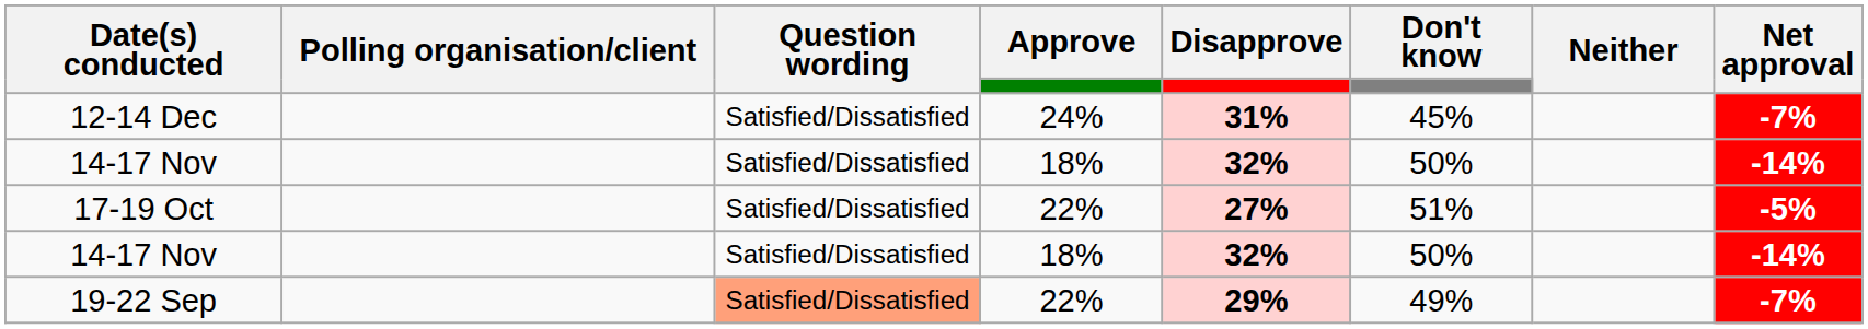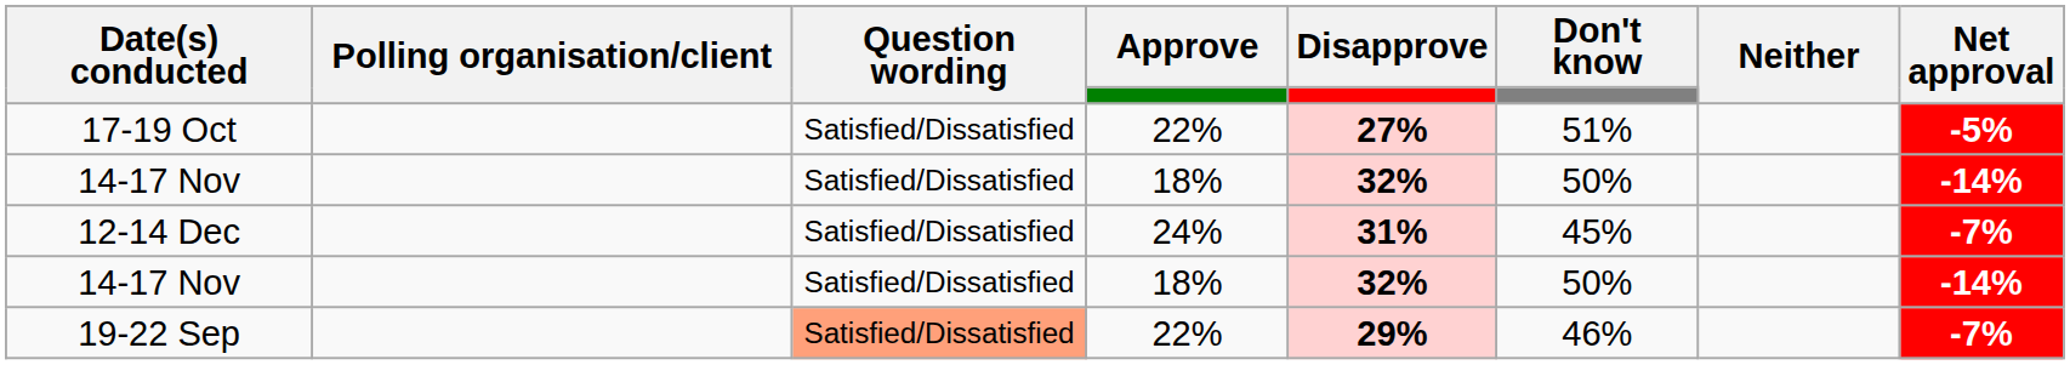 <table class="wikitable collapsible sortable" style="text-align:center;font-size:95%;line-height:14px;">
 <tr>
 <th style="width:125px;" rowspan="2">Date(s)<br>conducted</th>
 <th style="width:200px;" rowspan="2">Polling organisation/client</th>
 <th style="width:120px;" rowspan="2">Question<br>wording</th>
 <th class="unsortable" style="width:80px;">Approve</th>
 <th class="unsortable" style="width: 80px;">Disapprove</th>
 <th class="unsortable" style="width:80px;">Don't know</th>
 <th class="unsortable" style="width:80px;"rowspan="2">Neither</th>
 <th class="unsortable" style="width:20px;" rowspan="2">Net approval</th>
 </tr>
 <tr>
 <th class="unsortable" style="background:green;width:60px;"></th>
 <th class="unsortable" style="background:red;width:60px;"></th>
 <th class="unsortable" style="background:grey;width:60px;"></th>
+</tr>
+<tr>
+<td>17-19 Oct</td>
+<td></td>
+<td><small>Satisfied/Dissatisfied</small></td>
+<td>22%</td>
+<td style="background:#FFD2D2"><strong>27%</strong></td>
+<td>51%</td>
+<td></td>
+<td style="background:red;color:white;"><strong>-5%</strong></td>
+</tr>
+<tr>
+<td>14-17 Nov</td>
+<td></td>
+<td><small>Satisfied/Dissatisfied</small></td>
+<td>18%</td>
+<td style="background:#FFD2D2"><strong>32%</strong></td>
+<td>50%</td>
+<td></td>
+<td style="background:red;color:white;"><strong>-14%</strong></td>
 </tr>
 <tr>
 <td>12-14 Dec</td>
 <td></td>
 <td><small>Satisfied/Dissatisfied</small></td>
 <td>24%</td>
 <td style="background:#FFD2D2"><strong>31%</strong></td>
 <td>45%</td>
 <td></td>
 <td style="background:red;color:white;"><strong>-7%</strong></td>
 </tr>
 <tr>
 <td>14-17 Nov</td>
 <td></td>
 <td><small>Satisfied/Dissatisfied</small></td>
 <td>18%</td>
 <td style="background:#FFD2D2"><strong>32%</strong></td>
 <td>50%</td>
 <td></td>
 <td style="background:red;color:white;"><strong>-14%</strong></td>
 </tr>
 <tr>
-<td>17-19 Oct</td>
-<td></td>
-<td><small>Satisfied/Dissatisfied</small></td>
-<td>22%</td>
-<td style="background:#FFD2D2"><strong>27%</strong></td>
-<td>51%</td>
-<td></td>
-<td style="background:red;color:white;"><strong>-5%</strong></td>
-</tr>
-<tr>
-<td>14-17 Nov</td>
-<td></td>
-<td><small>Satisfied/Dissatisfied</small></td>
-<td>18%</td>
-<td style="background:#FFD2D2"><strong>32%</strong></td>
-<td>50%</td>
-<td></td>
-<td style="background:red;color:white;"><strong>-14%</strong></td>
-</tr>
-<tr>
 <td>19-22 Sep</td>
 <td></td>
 <td style="background: lightsalmon;"><small>Satisfied/Dissatisfied</small></td>
 <td>22%</td>
 <td style="background:#FFD2D2"><strong>29%</strong></td>
-<td>49%</td>
+<td>46%</td>
 <td></td>
 <td style="background:red;color:white;"><strong>-7%</strong></td>
 </tr>
 </table>
